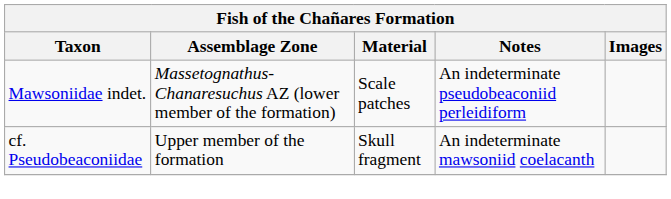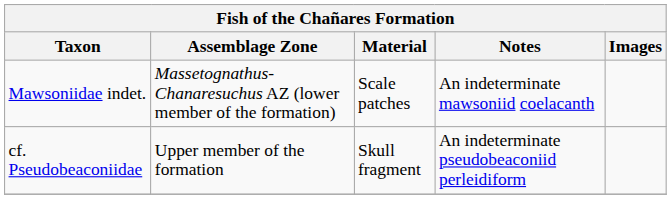 <table class="wikitable" align="center">
 <tr>
 <th colspan="5" align="center"><strong>Fish of the Chañares Formation</strong></th>
 </tr>
 <tr>
 <th>Taxon</th>
 <th>Assemblage Zone</th>
 <th>Material</th>
 <th>Notes</th>
 <th>Images</th>
 </tr>
 <tr>
 <td><a href='#'>Mawsoniidae</a> indet.</td>
 <td><em>Massetognathus-Chanaresuchus</em> AZ (lower member of the formation)</td>
 <td>Scale patches</td>
-<td>An indeterminate <a href='#'>pseudobeaconiid</a> <a href='#'>perleidiform</a></td>
+<td>An indeterminate <a href='#'>mawsoniid</a> <a href='#'>coelacanth</a></td>
 <td></td>
 </tr>
 <tr>
 <td>cf. <a href='#'>Pseudobeaconiidae</a></td>
 <td>Upper member of the formation</td>
 <td>Skull fragment</td>
-<td>An indeterminate <a href='#'>mawsoniid</a> <a href='#'>coelacanth</a></td>
+<td>An indeterminate <a href='#'>pseudobeaconiid</a> <a href='#'>perleidiform</a></td>
 <td></td>
 </tr>
 <tr>
 </tr>
 </table>
